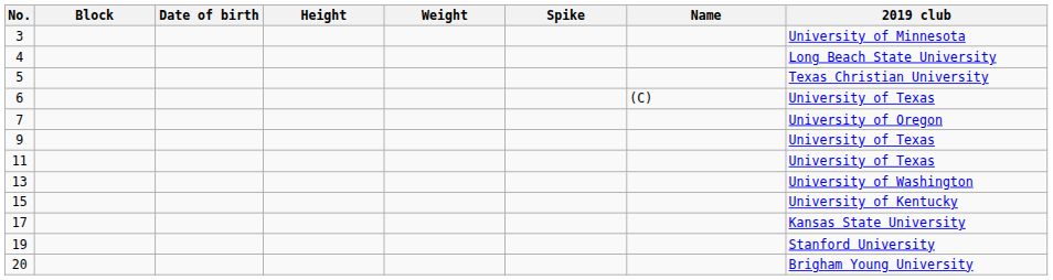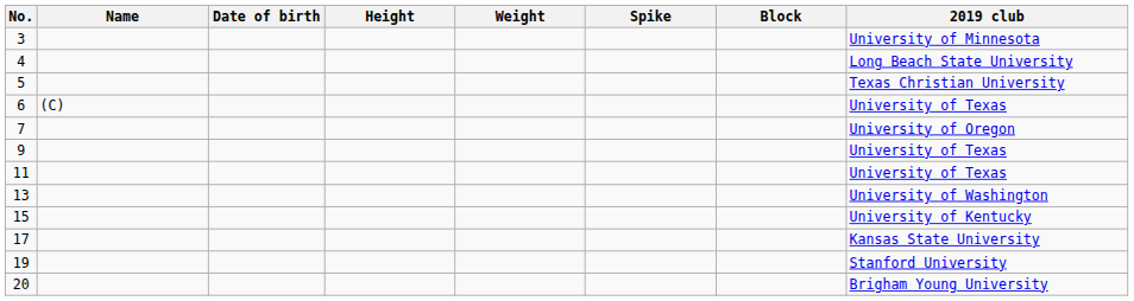 <table class="wikitable sortable" style="font-size:100%; text-align:center;">
 <tr>
 <th>No.</th>
-<th style="width:9em">Block</th>
+<th style="width:12em">Name</th>
 <th style="width:8em">Date of birth</th>
 <th style="width:9em">Height</th>
 <th style="width:9em">Weight</th>
 <th style="width:9em">Spike</th>
-<th style="width:12em">Name</th>
+<th style="width:9em">Block</th>
 <th style="width:20em">2019 club</th>
 </tr>
 <tr>
 <td>3</td>
-<td></td>
+<td align=left></td>
 <td align=right></td>
 <td></td>
 <td></td>
 <td></td>
-<td align=left></td>
+<td></td>
 <td align=left> <a href='#'>University of Minnesota</a></td>
 </tr>
 <tr>
 <td>4</td>
-<td></td>
+<td align=left></td>
 <td align=right></td>
 <td></td>
 <td></td>
 <td></td>
-<td align=left></td>
+<td></td>
 <td align=left> <a href='#'>Long Beach State University</a></td>
 </tr>
 <tr>
 <td>5</td>
-<td></td>
+<td align=left></td>
 <td align=right></td>
 <td></td>
 <td></td>
 <td></td>
-<td align=left></td>
+<td></td>
 <td align=left> <a href='#'>Texas Christian University</a></td>
 </tr>
 <tr>
 <td>6</td>
-<td></td>
+<td align=left> (C)</td>
 <td align=right></td>
 <td></td>
 <td></td>
 <td></td>
-<td align=left> (C)</td>
+<td></td>
 <td align=left> <a href='#'>University of Texas</a></td>
 </tr>
 <tr>
 <td>7</td>
-<td></td>
+<td align=left></td>
 <td align=right></td>
 <td></td>
 <td></td>
 <td></td>
-<td align=left></td>
+<td></td>
 <td align=left> <a href='#'>University of Oregon</a></td>
 </tr>
 <tr>
 <td>9</td>
-<td></td>
+<td align=left></td>
 <td align=right></td>
 <td></td>
 <td></td>
 <td></td>
-<td align=left></td>
+<td></td>
 <td align=left> <a href='#'>University of Texas</a></td>
 </tr>
 <tr>
 <td>11</td>
-<td></td>
+<td align=left></td>
 <td align=right></td>
 <td></td>
 <td></td>
 <td></td>
-<td align=left></td>
+<td></td>
 <td align=left> <a href='#'>University of Texas</a></td>
 </tr>
 <tr>
 <td>13</td>
-<td></td>
+<td align=left></td>
 <td align=right></td>
 <td></td>
 <td></td>
 <td></td>
-<td align=left></td>
+<td></td>
 <td align=left> <a href='#'>University of Washington</a></td>
 </tr>
 <tr>
 <td>15</td>
-<td></td>
+<td align=left></td>
 <td align=right></td>
 <td></td>
 <td></td>
 <td></td>
-<td align=left></td>
+<td></td>
 <td align=left> <a href='#'>University of Kentucky</a></td>
 </tr>
 <tr>
 <td>17</td>
-<td></td>
+<td align=left></td>
 <td align=right></td>
 <td></td>
 <td></td>
 <td></td>
-<td align=left></td>
+<td></td>
 <td align=left> <a href='#'>Kansas State University</a></td>
 </tr>
 <tr>
 <td>19</td>
-<td></td>
+<td align=left></td>
 <td align=right></td>
 <td></td>
 <td></td>
 <td></td>
-<td align=left></td>
+<td></td>
 <td align=left> <a href='#'>Stanford University</a></td>
 </tr>
 <tr>
 <td>20</td>
-<td></td>
+<td align=left></td>
 <td align=right></td>
 <td></td>
 <td></td>
 <td></td>
-<td align=left></td>
+<td></td>
 <td align=left> <a href='#'>Brigham Young University</a></td>
 </tr>
 </table>
